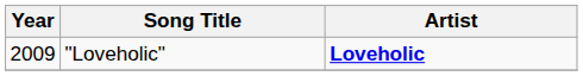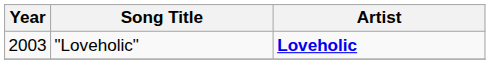 <table class="wikitable" style="width:450px">
 <tr>
 <th width=10>Year</th>
 <th>Song Title</th>
 <th>Artist</th>
 </tr>
 <tr>
-<td>2009</td>
+<td>2003</td>
 <td>"Loveholic"</td>
 <td><strong><a href='#'>Loveholic</a></strong></td>
 </tr>
 <tr>
 </tr>
 </table>
